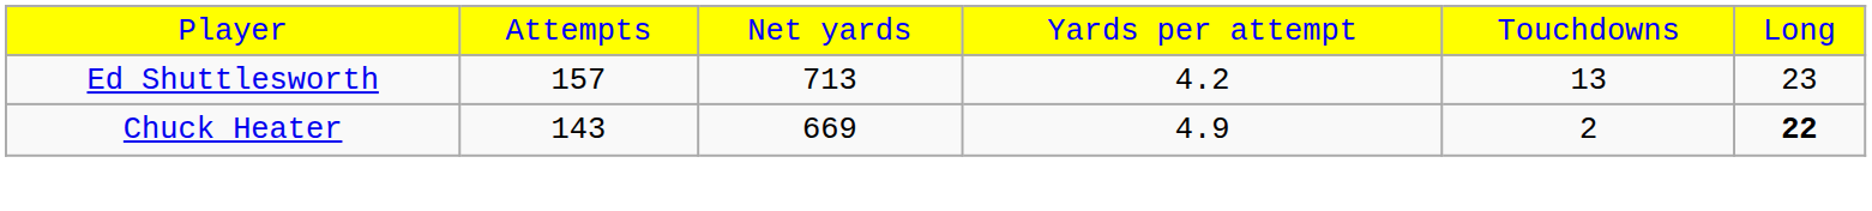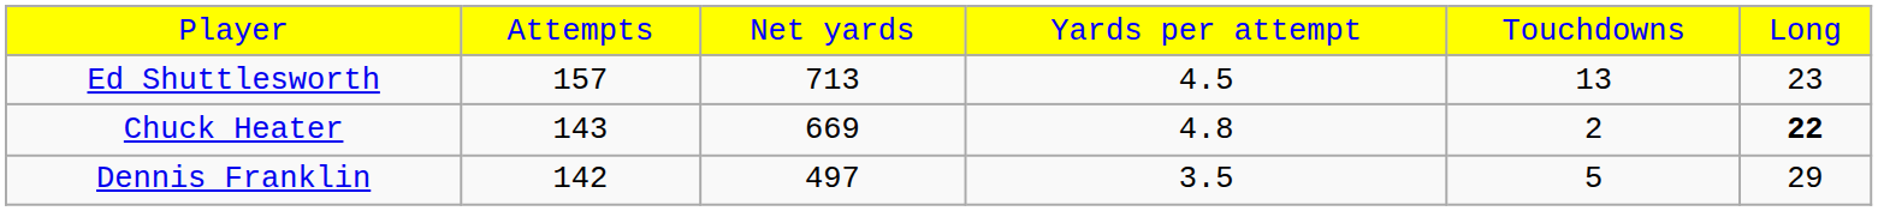 <table class="wikitable" width="90%">
 <tr align="center"  style="background:yellow;color:blue;">
 <td>Player</td>
 <td>Attempts</td>
 <td>Net yards</td>
 <td>Yards per attempt</td>
 <td>Touchdowns</td>
 <td>Long</td>
 </tr>
 <tr align="center" bgcolor="">
 <td><a href='#'>Ed Shuttlesworth</a></td>
 <td>157</td>
 <td>713</td>
-<td>4.2</td>
+<td>4.5</td>
 <td>13</td>
 <td>23</td>
 </tr>
 <tr align="center" bgcolor="">
 <td><a href='#'>Chuck Heater</a></td>
 <td>143</td>
 <td>669</td>
-<td>4.9</td>
+<td>4.8</td>
 <td>2</td>
 <td><strong>22</strong></td>
 </tr>
+<tr align="center" bgcolor="">
+<td><a href='#'>Dennis Franklin</a></td>
+<td>142</td>
+<td>497</td>
+<td>3.5</td>
+<td>5</td>
+<td>29</td>
+</tr>
 </table>
